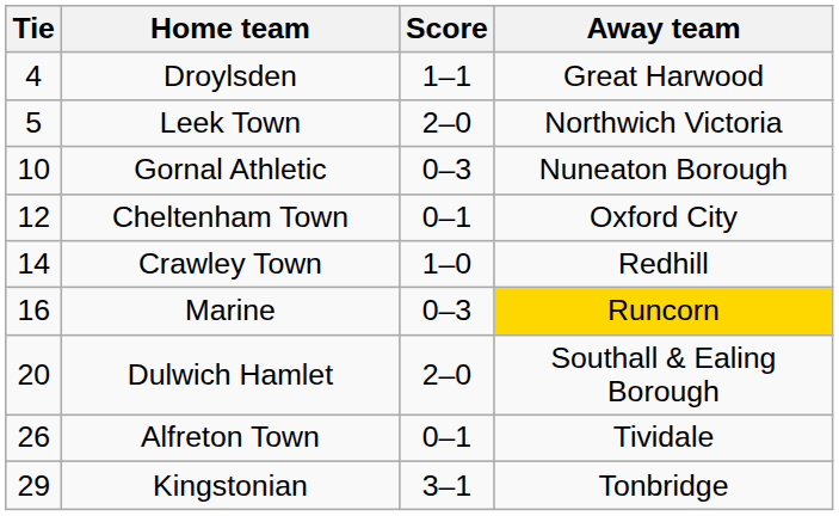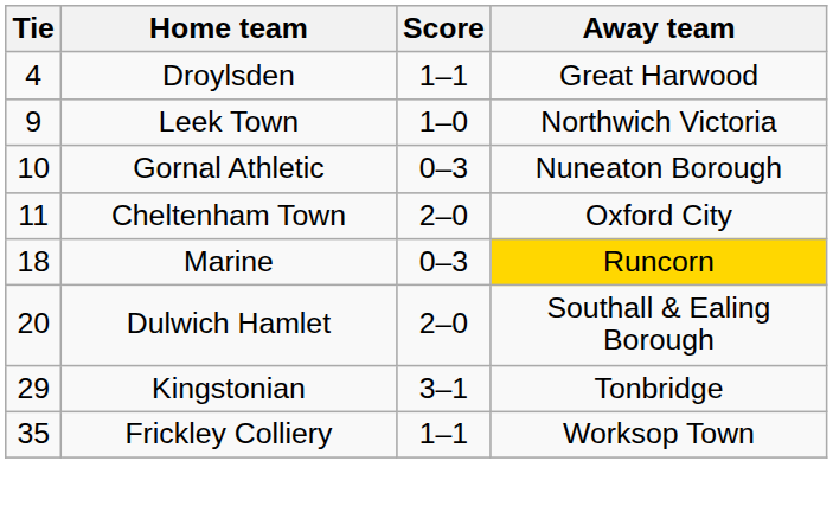 <table class="wikitable" style="text-align:center;">
 <tr>
 <th width=20>Tie</th>
 <th width=175>Home team</th>
 <th width=20>Score</th>
 <th width=175>Away team</th>
 </tr>
 <tr>
 <td>4</td>
 <td>Droylsden</td>
 <td>1–1</td>
 <td>Great Harwood</td>
 </tr>
 <tr>
-<td>5</td>
+<td>9</td>
 <td>Leek Town</td>
-<td>2–0</td>
+<td>1–0</td>
 <td>Northwich Victoria</td>
 </tr>
 <tr>
 <td>10</td>
 <td>Gornal Athletic</td>
 <td>0–3</td>
 <td>Nuneaton Borough</td>
 </tr>
 <tr>
-<td>12</td>
+<td>11</td>
 <td>Cheltenham Town</td>
-<td>0–1</td>
+<td>2–0</td>
 <td>Oxford City</td>
 </tr>
 <tr>
-<td>14</td>
-<td>Crawley Town</td>
-<td>1–0</td>
-<td>Redhill</td>
-</tr>
-<tr>
-<td>16</td>
+<td>18</td>
 <td>Marine</td>
 <td>0–3</td>
 <td style="background: gold;">Runcorn</td>
 </tr>
 <tr>
 <td>20</td>
 <td>Dulwich Hamlet</td>
 <td>2–0</td>
 <td>Southall & Ealing Borough</td>
 </tr>
 <tr>
-<td>26</td>
-<td>Alfreton Town</td>
-<td>0–1</td>
-<td>Tividale</td>
-</tr>
-<tr>
 <td>29</td>
 <td>Kingstonian</td>
 <td>3–1</td>
 <td>Tonbridge</td>
 </tr>
+<tr>
+<td>35</td>
+<td>Frickley Colliery</td>
+<td>1–1</td>
+<td>Worksop Town</td>
+</tr>
 </table>
